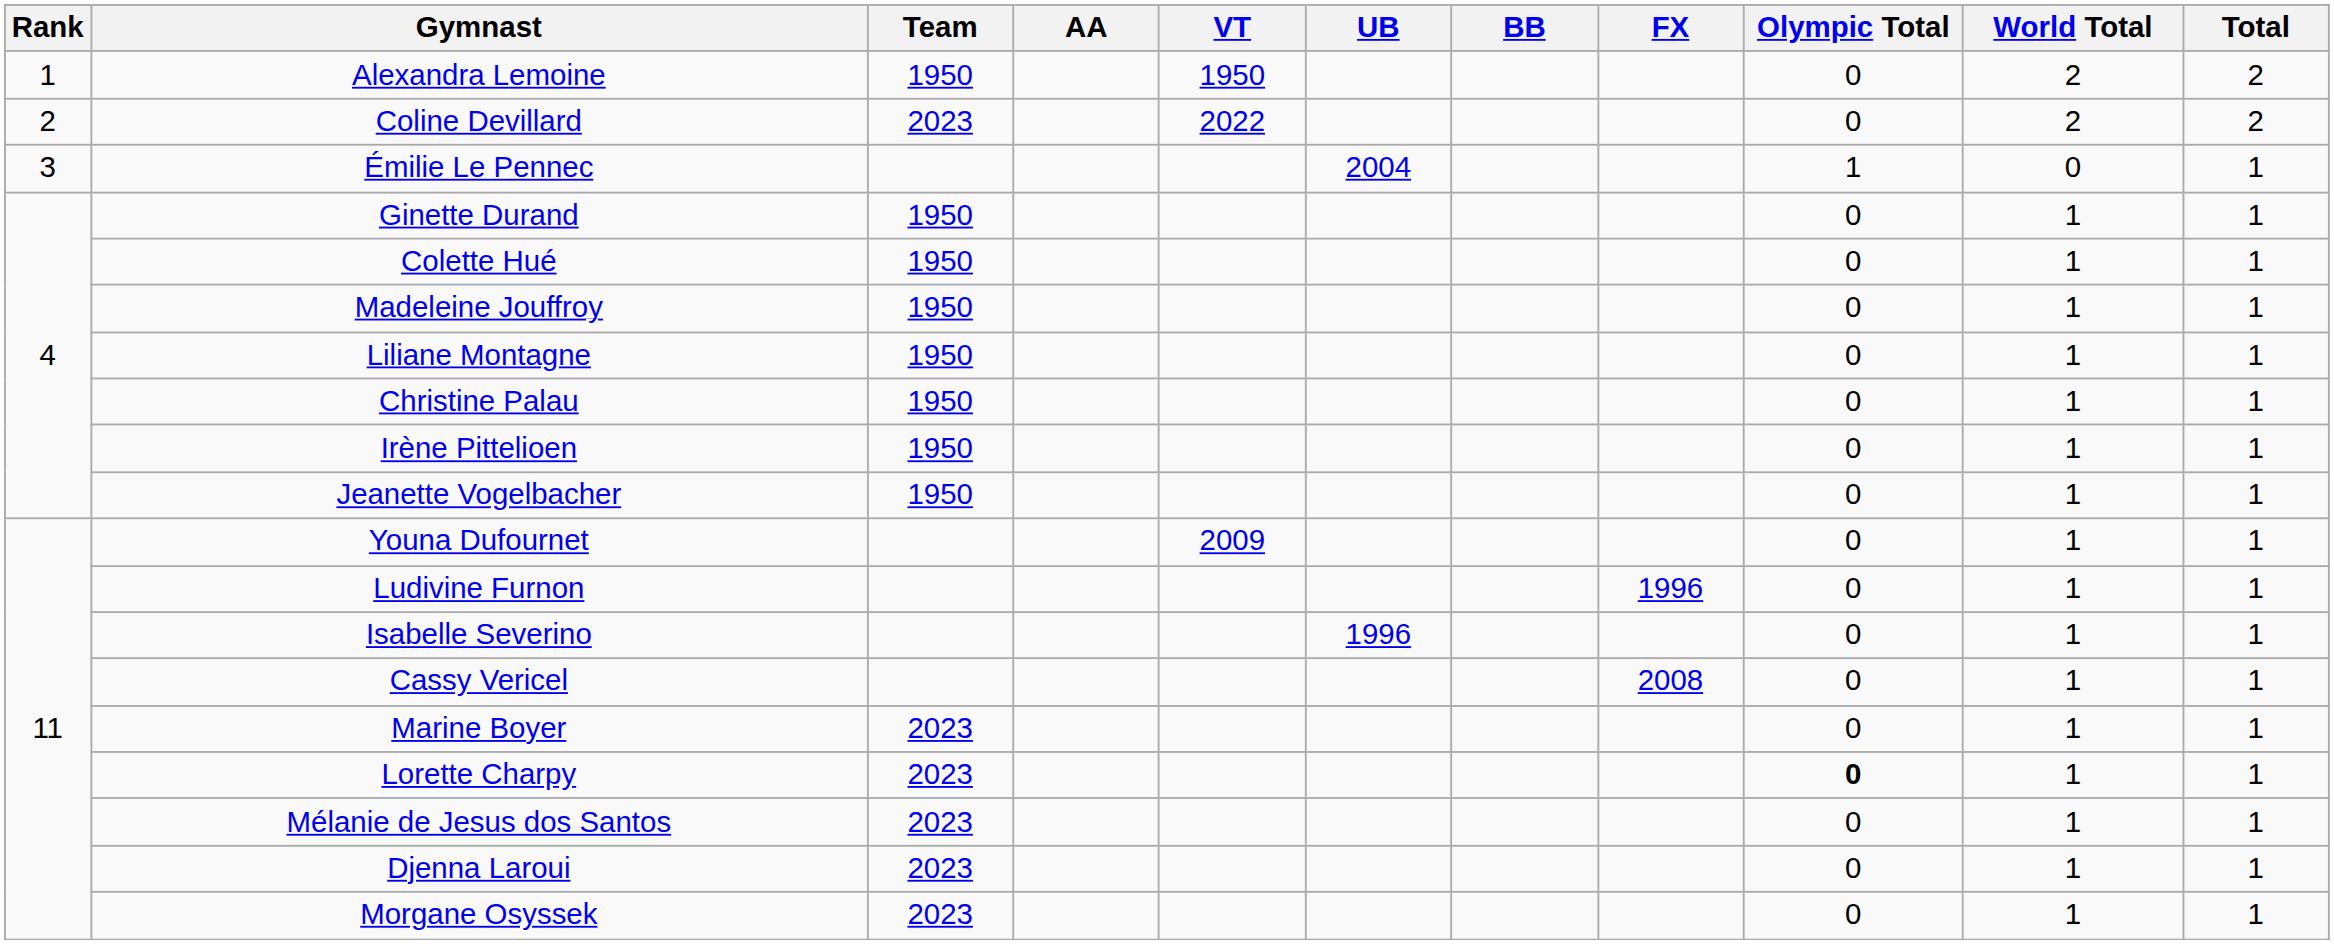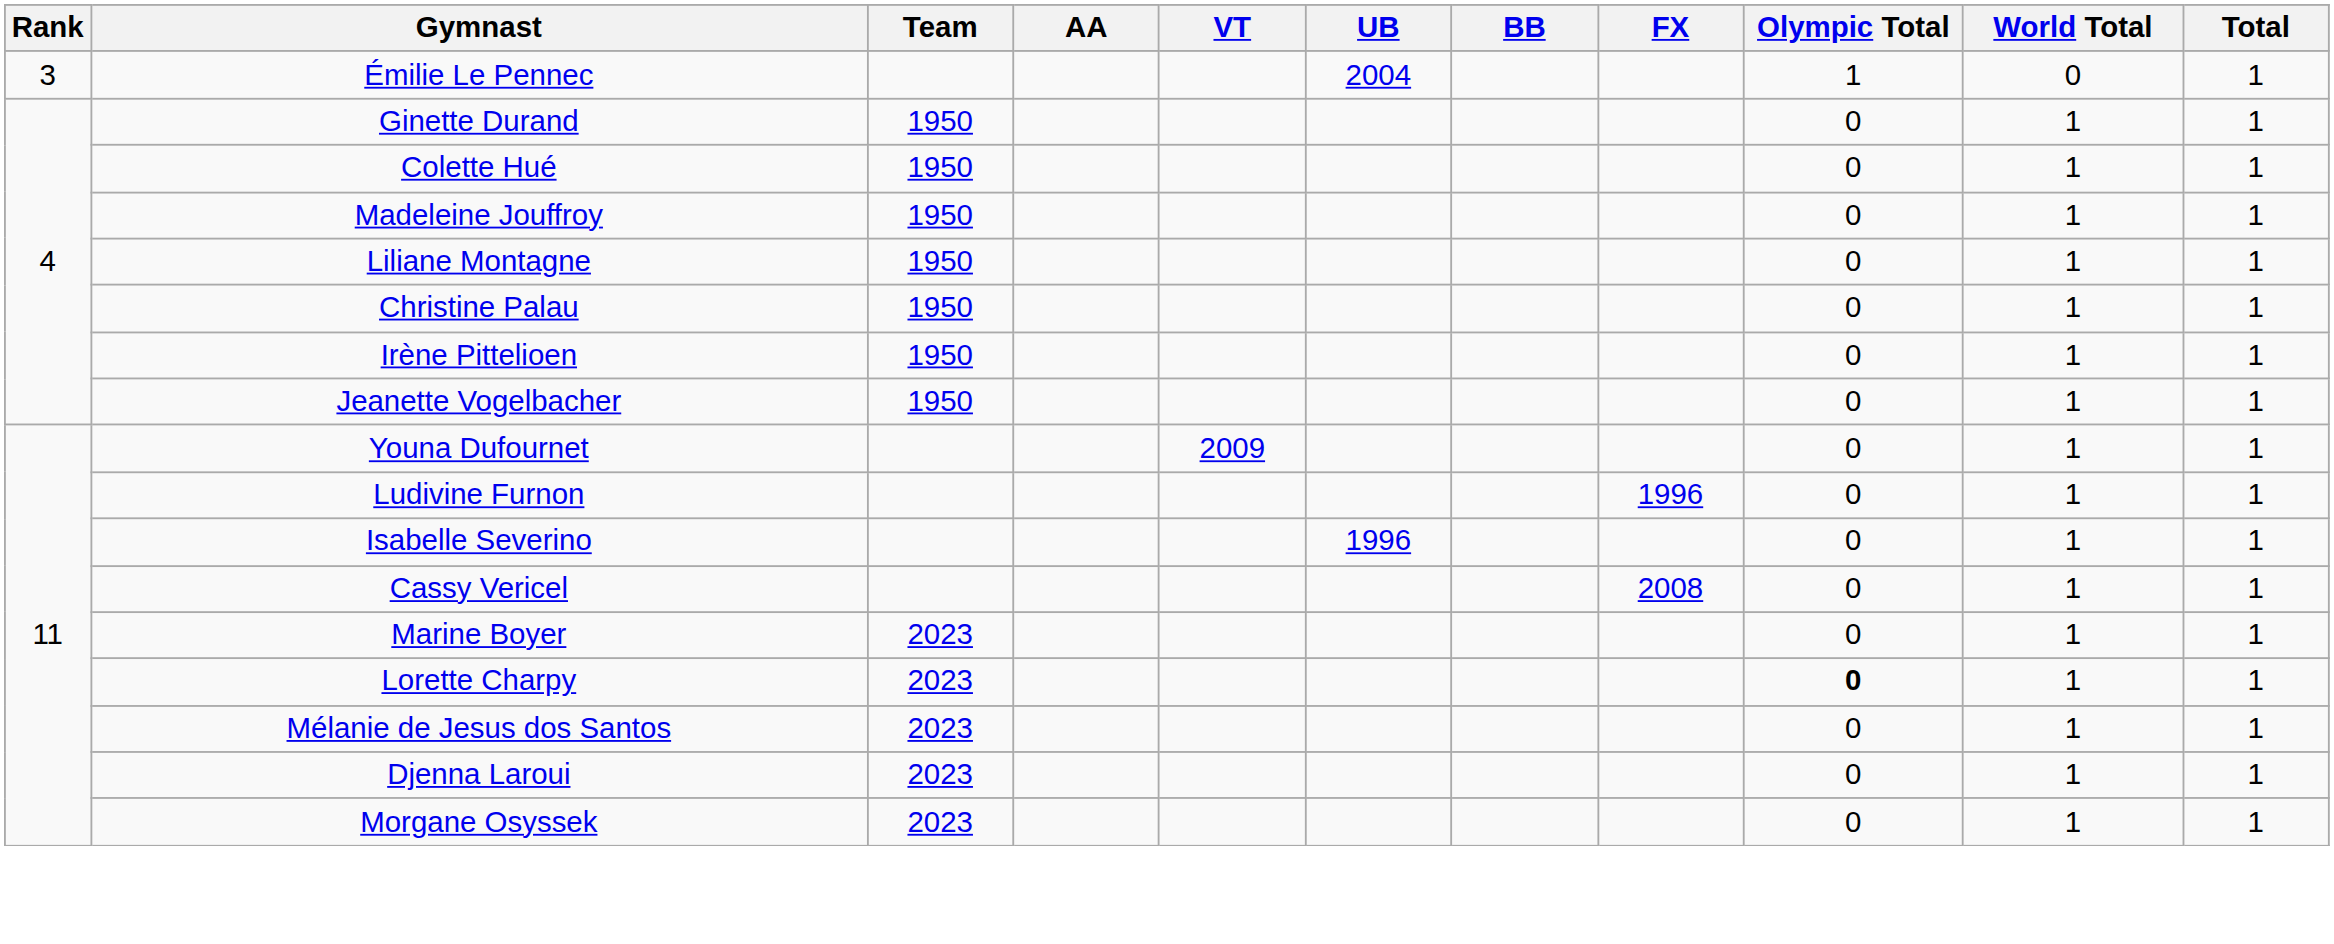 <table class="wikitable sortable" width=100% style="text-align:center;">
 <tr>
 <th style="width:1.8em;">Rank</th>
 <th class=unsortable>Gymnast</th>
 <th style="width:4.5em;">Team</th>
 <th style="width:4.5em;">AA</th>
 <th style="width:4.5em;"><a href='#'>VT</a></th>
 <th style="width:4.5em;"><a href='#'>UB</a></th>
 <th style="width:4.5em;"><a href='#'>BB</a></th>
 <th style="width:4.5em;"><a href='#'>FX</a></th>
 <th style="width:7.0em;"><a href='#'>Olympic</a> Total</th>
 <th style="width:7.0em;"><a href='#'>World</a> Total</th>
 <th style="width:4.5em;">Total</th>
-</tr>
-<tr>
-<td>1</td>
-<td><a href='#'>Alexandra Lemoine</a></td>
-<td> <a href='#'>1950</a></td>
-<td></td>
-<td> <a href='#'>1950</a></td>
-<td></td>
-<td></td>
-<td></td>
-<td>0</td>
-<td>2</td>
-<td>2</td>
-</tr>
-<tr>
-<td>2</td>
-<td><a href='#'>Coline Devillard</a></td>
-<td> <a href='#'>2023</a></td>
-<td></td>
-<td> <a href='#'>2022</a></td>
-<td></td>
-<td></td>
-<td></td>
-<td>0</td>
-<td>2</td>
-<td>2</td>
 </tr>
 <tr>
 <td>3</td>
 <td><a href='#'>Émilie Le Pennec</a></td>
 <td></td>
 <td></td>
 <td></td>
 <td> <a href='#'>2004</a></td>
 <td></td>
 <td></td>
 <td>1</td>
 <td>0</td>
 <td>1</td>
 </tr>
 <tr>
 <td rowspan="7">4</td>
 <td><a href='#'>Ginette Durand</a></td>
 <td> <a href='#'>1950</a></td>
 <td></td>
 <td></td>
 <td></td>
 <td></td>
 <td></td>
 <td>0</td>
 <td>1</td>
 <td>1</td>
 </tr>
 <tr>
 <td><a href='#'>Colette Hué</a></td>
 <td> <a href='#'>1950</a></td>
 <td></td>
 <td></td>
 <td></td>
 <td></td>
 <td></td>
 <td>0</td>
 <td>1</td>
 <td>1</td>
 </tr>
 <tr>
 <td><a href='#'>Madeleine Jouffroy</a></td>
 <td> <a href='#'>1950</a></td>
 <td></td>
 <td></td>
 <td></td>
 <td></td>
 <td></td>
 <td>0</td>
 <td>1</td>
 <td>1</td>
 </tr>
 <tr>
 <td><a href='#'>Liliane Montagne</a></td>
 <td> <a href='#'>1950</a></td>
 <td></td>
 <td></td>
 <td></td>
 <td></td>
 <td></td>
 <td>0</td>
 <td>1</td>
 <td>1</td>
 </tr>
 <tr>
 <td><a href='#'>Christine Palau</a></td>
 <td> <a href='#'>1950</a></td>
 <td></td>
 <td></td>
 <td></td>
 <td></td>
 <td></td>
 <td>0</td>
 <td>1</td>
 <td>1</td>
 </tr>
 <tr>
 <td><a href='#'>Irène Pittelioen</a></td>
 <td> <a href='#'>1950</a></td>
 <td></td>
 <td></td>
 <td></td>
 <td></td>
 <td></td>
 <td>0</td>
 <td>1</td>
 <td>1</td>
 </tr>
 <tr>
 <td><a href='#'>Jeanette Vogelbacher</a></td>
 <td> <a href='#'>1950</a></td>
 <td></td>
 <td></td>
 <td></td>
 <td></td>
 <td></td>
 <td>0</td>
 <td>1</td>
 <td>1</td>
 </tr>
 <tr>
 <td rowspan="10">11</td>
 <td><a href='#'>Youna Dufournet</a></td>
 <td></td>
 <td></td>
 <td> <a href='#'>2009</a></td>
 <td></td>
 <td></td>
 <td></td>
 <td>0</td>
 <td>1</td>
 <td>1</td>
 </tr>
 <tr>
 <td><a href='#'>Ludivine Furnon</a></td>
 <td></td>
 <td></td>
 <td></td>
 <td></td>
 <td></td>
 <td> <a href='#'>1996</a></td>
 <td>0</td>
 <td>1</td>
 <td>1</td>
 </tr>
 <tr>
 <td><a href='#'>Isabelle Severino</a></td>
 <td></td>
 <td></td>
 <td></td>
 <td> <a href='#'>1996</a></td>
 <td></td>
 <td></td>
 <td>0</td>
 <td>1</td>
 <td>1</td>
 </tr>
 <tr>
 <td><a href='#'>Cassy Vericel</a></td>
 <td></td>
 <td></td>
 <td></td>
 <td></td>
 <td></td>
 <td> <a href='#'>2008</a></td>
 <td>0</td>
 <td>1</td>
 <td>1</td>
 </tr>
 <tr>
 <td><a href='#'>Marine Boyer</a></td>
 <td> <a href='#'>2023</a></td>
 <td></td>
 <td></td>
 <td></td>
 <td></td>
 <td></td>
 <td>0</td>
 <td>1</td>
 <td>1</td>
 </tr>
 <tr>
 <td><a href='#'>Lorette Charpy</a></td>
 <td> <a href='#'>2023</a></td>
 <td></td>
 <td></td>
 <td></td>
 <td></td>
 <td></td>
 <td><strong>0</strong></td>
 <td>1</td>
 <td>1</td>
 </tr>
 <tr>
 <td><a href='#'>Mélanie de Jesus dos Santos</a></td>
 <td> <a href='#'>2023</a></td>
 <td></td>
 <td></td>
 <td></td>
 <td></td>
 <td></td>
 <td>0</td>
 <td>1</td>
 <td>1</td>
 </tr>
 <tr>
 <td><a href='#'>Djenna Laroui</a></td>
 <td> <a href='#'>2023</a></td>
 <td></td>
 <td></td>
 <td></td>
 <td></td>
 <td></td>
 <td>0</td>
 <td>1</td>
 <td>1</td>
 </tr>
 <tr>
 <td><a href='#'>Morgane Osyssek</a></td>
 <td> <a href='#'>2023</a></td>
 <td></td>
 <td></td>
 <td></td>
 <td></td>
 <td></td>
 <td>0</td>
 <td>1</td>
 <td>1</td>
 </tr>
 </table>
